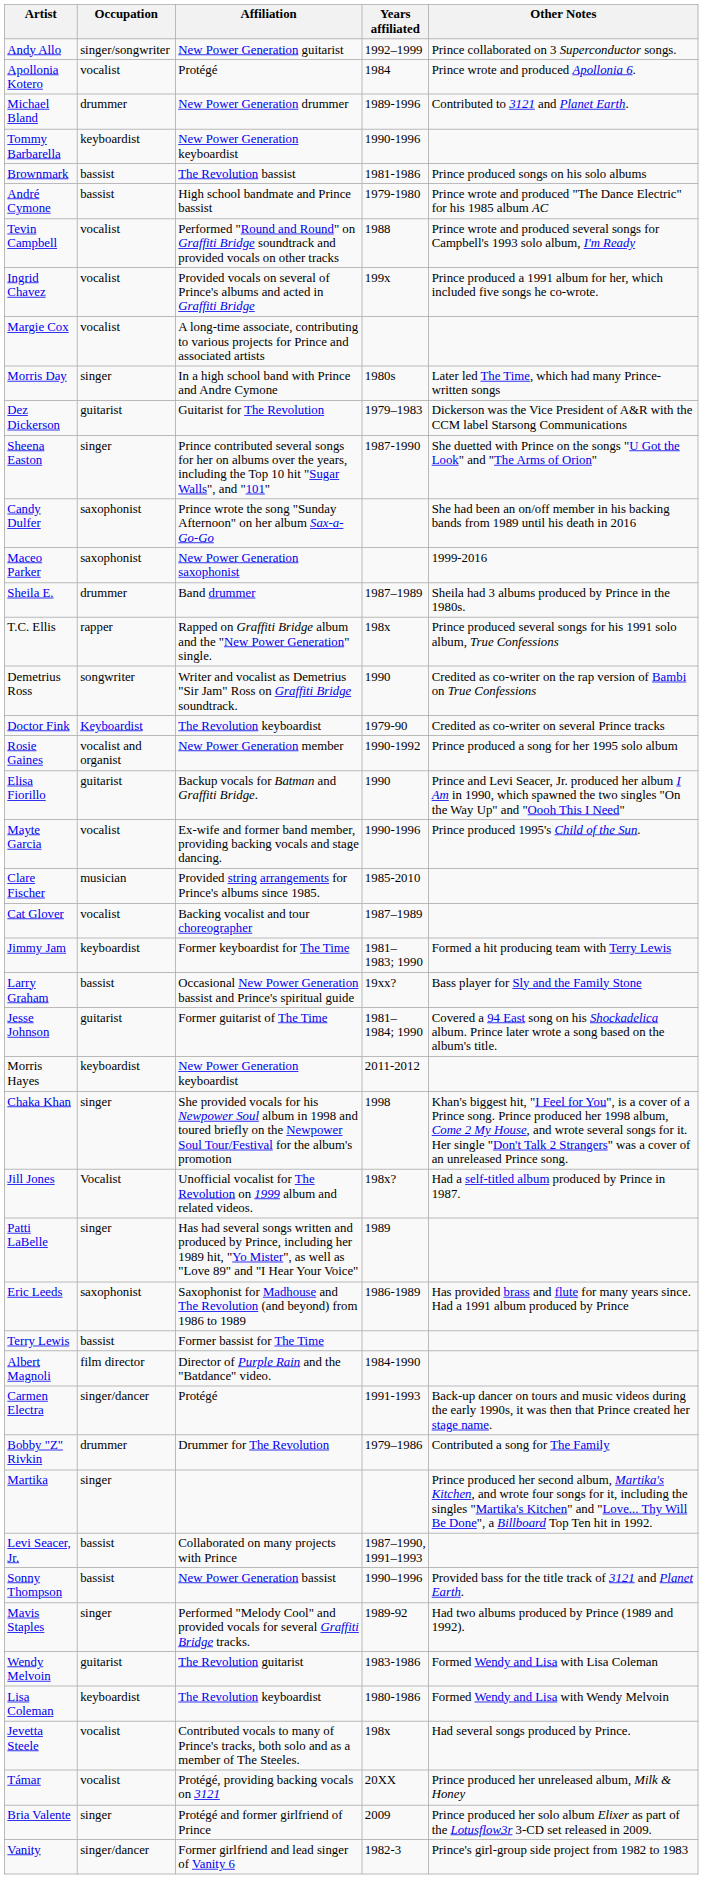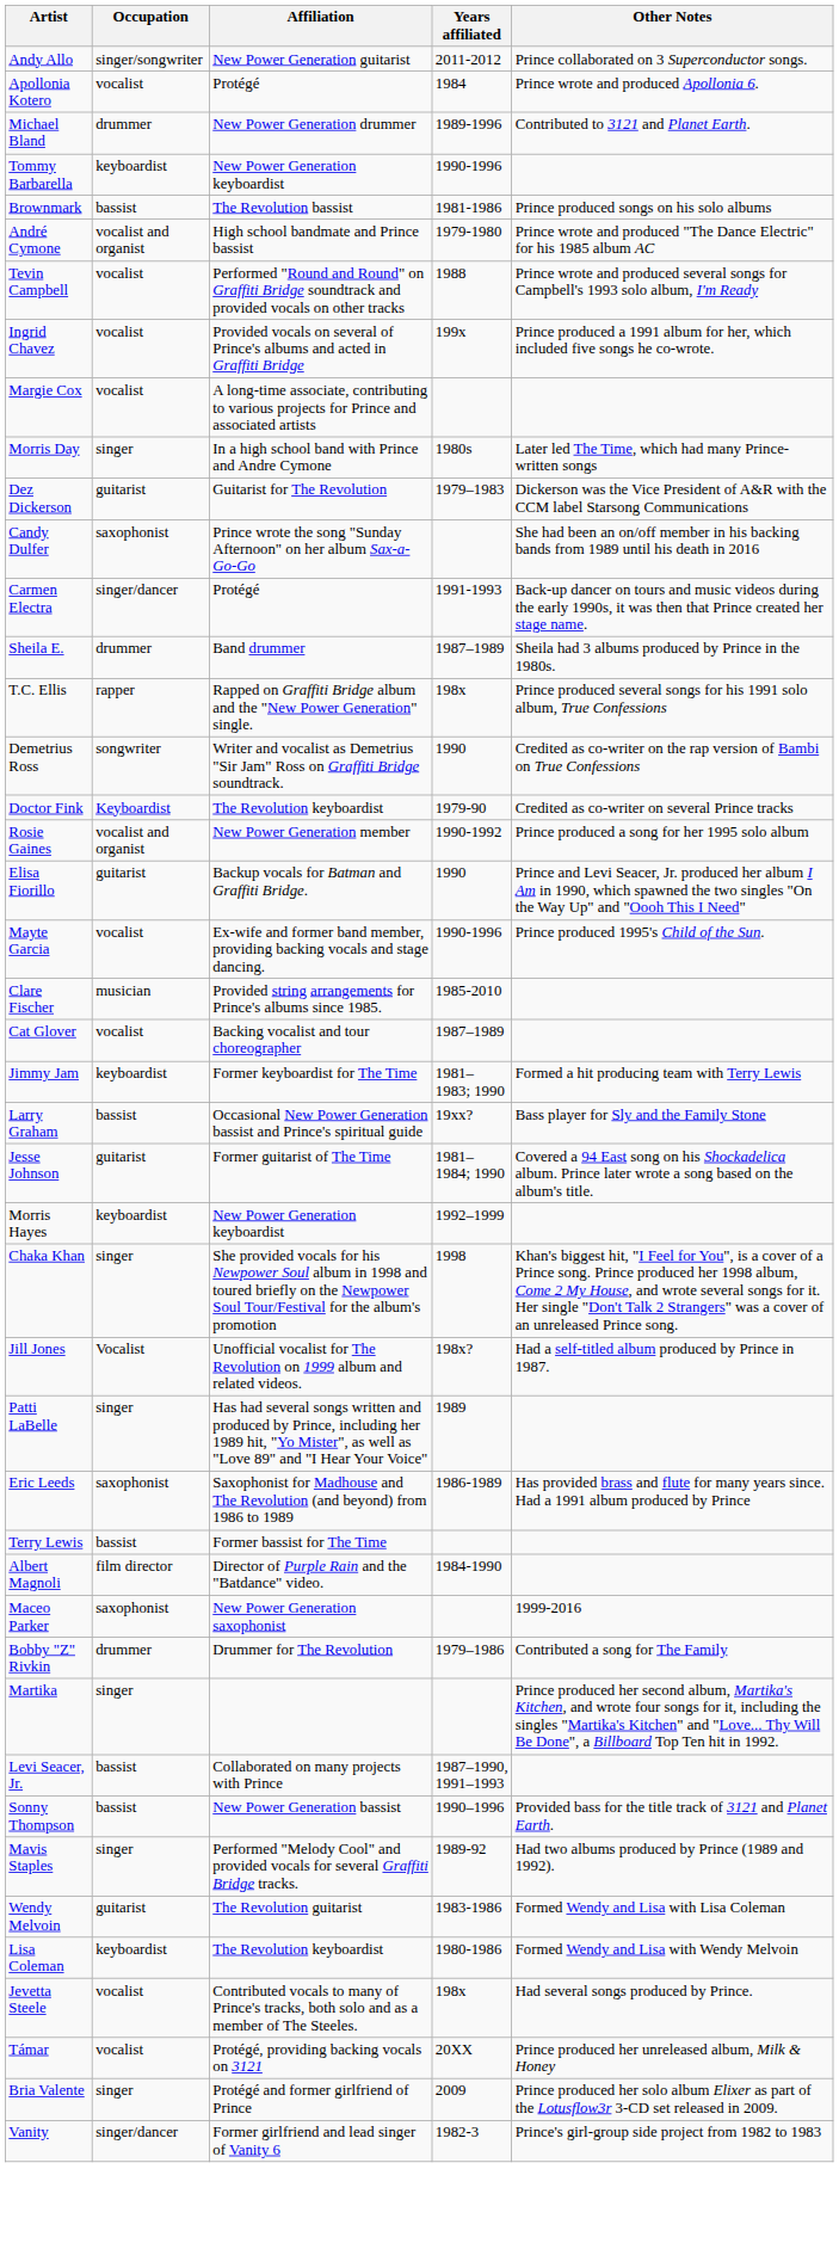 <table class="sortable wikitable bordered">
 <tr valign="top">
 <th>Artist</th>
 <th>Occupation</th>
 <th>Affiliation</th>
 <th>Years affiliated</th>
 <th>Other Notes</th>
 </tr>
 <tr valign="top">
 <td><a href='#'>Andy Allo</a></td>
 <td>singer/songwriter</td>
 <td><a href='#'>New Power Generation</a> guitarist</td>
-<td>1992–1999</td>
+<td>2011-2012</td>
 <td>Prince collaborated on 3 <em>Superconductor</em> songs.</td>
 </tr>
 <tr valign="top">
 <td><a href='#'>Apollonia Kotero</a></td>
 <td>vocalist</td>
 <td>Protégé</td>
 <td>1984</td>
 <td>Prince wrote and produced <em><a href='#'>Apollonia 6</a></em>.</td>
 </tr>
 <tr valign="top">
 <td><a href='#'>Michael Bland</a></td>
 <td>drummer</td>
 <td><a href='#'>New Power Generation</a> drummer</td>
 <td>1989-1996</td>
 <td>Contributed to <em><a href='#'>3121</a></em> and <em><a href='#'>Planet Earth</a></em>.</td>
 </tr>
 <tr valign="top">
 <td><a href='#'>Tommy Barbarella</a></td>
 <td>keyboardist</td>
 <td><a href='#'>New Power Generation</a> keyboardist</td>
 <td>1990-1996</td>
 <td></td>
 </tr>
 <tr valign="top">
 <td><a href='#'>Brownmark</a></td>
 <td>bassist</td>
 <td><a href='#'>The Revolution</a> bassist</td>
 <td>1981-1986</td>
 <td>Prince produced songs on his solo albums</td>
 </tr>
 <tr valign="top">
 <td><a href='#'>André Cymone</a></td>
-<td>bassist</td>
+<td>vocalist and organist</td>
 <td>High school bandmate and Prince bassist</td>
 <td>1979-1980</td>
 <td>Prince wrote and produced "The Dance Electric" for his 1985 album <em>AC</em></td>
 </tr>
 <tr valign="top">
 <td><a href='#'>Tevin Campbell</a></td>
 <td>vocalist</td>
 <td>Performed "<a href='#'>Round and Round</a>" on <em><a href='#'>Graffiti Bridge</a></em> soundtrack and provided vocals on other tracks</td>
 <td>1988</td>
 <td>Prince wrote and produced several songs for Campbell's 1993 solo album, <em><a href='#'>I'm Ready</a></em></td>
 </tr>
 <tr valign="top">
 <td><a href='#'>Ingrid Chavez</a></td>
 <td>vocalist</td>
 <td>Provided vocals on several of Prince's albums and acted in <em><a href='#'>Graffiti Bridge</a></em></td>
 <td>199x</td>
 <td>Prince produced a 1991 album for her, which included five songs he co-wrote.</td>
 </tr>
 <tr valign="top">
 <td><a href='#'>Margie Cox</a></td>
 <td>vocalist</td>
 <td>A long-time associate, contributing to various projects for Prince and associated artists</td>
 <td></td>
 <td></td>
 </tr>
 <tr valign="top">
 <td><a href='#'>Morris Day</a></td>
 <td>singer</td>
 <td>In a high school band with Prince and Andre Cymone</td>
 <td>1980s</td>
 <td>Later led <a href='#'>The Time</a>, which had many Prince-written songs</td>
 </tr>
 <tr valign="top">
 <td><a href='#'>Dez Dickerson</a></td>
 <td>guitarist</td>
 <td>Guitarist for <a href='#'>The Revolution</a></td>
 <td>1979–1983</td>
 <td>Dickerson was the Vice President of A&R with the CCM label Starsong Communications</td>
 </tr>
 <tr valign="top">
-<td><a href='#'>Sheena Easton</a></td>
-<td>singer</td>
-<td>Prince contributed several songs for her on albums over the years, including the Top 10 hit "<a href='#'>Sugar Walls</a>", and "<a href='#'>101</a>"</td>
-<td>1987-1990</td>
-<td>She duetted with Prince on the songs "<a href='#'>U Got the Look</a>" and "<a href='#'>The Arms of Orion</a>"</td>
-</tr>
-<tr valign="top">
 <td><a href='#'>Candy Dulfer</a></td>
 <td>saxophonist</td>
 <td>Prince wrote the song "Sunday Afternoon" on her album <em><a href='#'>Sax-a-Go-Go</a></em></td>
 <td></td>
 <td>She had been an on/off member in his backing bands from 1989 until his death in 2016</td>
 </tr>
 <tr valign="top">
-<td><a href='#'>Maceo Parker</a></td>
-<td>saxophonist</td>
-<td><a href='#'>New Power Generation</a> <a href='#'>saxophonist</a></td>
-<td></td>
-<td>1999-2016</td>
+<td><a href='#'>Carmen Electra</a></td>
+<td>singer/dancer</td>
+<td>Protégé</td>
+<td>1991-1993</td>
+<td>Back-up dancer on tours and music videos during the early 1990s, it was then that Prince created her <a href='#'>stage name</a>.</td>
 </tr>
 <tr valign="top">
 <td><a href='#'>Sheila E.</a></td>
 <td>drummer</td>
 <td>Band <a href='#'>drummer</a></td>
 <td>1987–1989</td>
 <td>Sheila had 3 albums produced by Prince in the 1980s.</td>
 </tr>
 <tr valign="top">
 <td>T.C. Ellis</td>
 <td>rapper</td>
 <td>Rapped on <em>Graffiti Bridge</em> album and the "<a href='#'>New Power Generation</a>" single.</td>
 <td>198x</td>
 <td>Prince produced several songs for his 1991 solo album, <em>True Confessions</em></td>
 </tr>
 <tr valign="top">
 <td>Demetrius Ross</td>
 <td>songwriter</td>
 <td>Writer and vocalist as Demetrius "Sir Jam" Ross on <em><a href='#'>Graffiti Bridge</a></em> soundtrack.</td>
 <td>1990</td>
 <td>Credited as co-writer on the rap version of <a href='#'>Bambi</a> on <em>True Confessions</em></td>
 </tr>
 <tr valign="top">
 <td><a href='#'>Doctor Fink</a></td>
 <td><a href='#'>Keyboardist</a></td>
 <td><a href='#'>The Revolution</a> keyboardist</td>
 <td>1979-90</td>
 <td>Credited as co-writer on several Prince tracks</td>
 </tr>
 <tr valign="top">
 <td><a href='#'>Rosie Gaines</a></td>
 <td>vocalist and organist</td>
 <td><a href='#'>New Power Generation</a> member</td>
 <td>1990-1992</td>
 <td>Prince produced a song for her 1995 solo album</td>
 </tr>
 <tr valign="top">
 <td><a href='#'>Elisa Fiorillo</a></td>
 <td>guitarist</td>
 <td>Backup vocals for <em>Batman</em> and <em>Graffiti Bridge</em>.</td>
 <td>1990</td>
 <td>Prince and Levi Seacer, Jr. produced her album <em><a href='#'>I Am</a></em> in 1990, which spawned the two singles "On the Way Up" and "<a href='#'>Oooh This I Need</a>"</td>
 </tr>
 <tr valign="top">
 <td><a href='#'>Mayte Garcia</a></td>
 <td>vocalist</td>
 <td>Ex-wife and former band member, providing backing vocals and stage dancing.</td>
 <td>1990-1996</td>
 <td>Prince produced 1995's <em><a href='#'>Child of the Sun</a></em>.</td>
 </tr>
 <tr valign="top">
 <td><a href='#'>Clare Fischer</a></td>
 <td>musician</td>
 <td>Provided <a href='#'>string</a> <a href='#'>arrangements</a> for Prince's albums since 1985.</td>
 <td>1985-2010</td>
 <td></td>
 </tr>
 <tr valign="top">
 <td><a href='#'>Cat Glover</a></td>
 <td>vocalist</td>
 <td>Backing vocalist and tour <a href='#'>choreographer</a></td>
 <td>1987–1989</td>
 <td></td>
 </tr>
 <tr valign="top">
 <td><a href='#'>Jimmy Jam</a></td>
 <td>keyboardist</td>
 <td>Former keyboardist for <a href='#'>The Time</a></td>
 <td>1981–1983; 1990</td>
 <td>Formed a hit producing team with <a href='#'>Terry Lewis</a></td>
 </tr>
 <tr valign="top">
 <td><a href='#'>Larry Graham</a></td>
 <td>bassist</td>
 <td>Occasional <a href='#'>New Power Generation</a> bassist and Prince's spiritual guide</td>
 <td>19xx?</td>
 <td>Bass player for <a href='#'>Sly and the Family Stone</a></td>
 </tr>
 <tr valign="top">
 <td><a href='#'>Jesse Johnson</a></td>
 <td>guitarist</td>
 <td>Former guitarist of <a href='#'>The Time</a></td>
 <td>1981–1984; 1990</td>
 <td>Covered a <a href='#'>94 East</a> song on his <em><a href='#'>Shockadelica</a></em> album. Prince later wrote a song based on the album's title.</td>
 </tr>
 <tr valign="top">
 <td>Morris Hayes</td>
 <td>keyboardist</td>
 <td><a href='#'>New Power Generation</a> keyboardist</td>
-<td>2011-2012</td>
+<td>1992–1999</td>
 <td></td>
 </tr>
 <tr valign="top">
 <td><a href='#'>Chaka Khan</a></td>
 <td>singer</td>
 <td>She provided vocals for his <em><a href='#'>Newpower Soul</a></em> album in 1998 and toured briefly on the <a href='#'>Newpower Soul Tour/Festival</a> for the album's promotion</td>
 <td>1998</td>
 <td>Khan's biggest hit, "<a href='#'>I Feel for You</a>", is a cover of a Prince song. Prince produced her 1998 album, <em><a href='#'>Come 2 My House</a></em>, and wrote several songs for it. Her single "<a href='#'>Don't Talk 2 Strangers</a>" was a cover of an unreleased Prince song.</td>
 </tr>
 <tr valign="top">
 <td><a href='#'>Jill Jones</a></td>
 <td>Vocalist</td>
 <td>Unofficial vocalist for <a href='#'>The Revolution</a> on <em><a href='#'>1999</a></em> album and related videos.</td>
 <td>198x?</td>
 <td>Had a <a href='#'>self-titled album</a> produced by Prince in 1987.</td>
 </tr>
 <tr valign="top">
 <td><a href='#'>Patti LaBelle</a></td>
 <td>singer</td>
 <td>Has had several songs written and produced by Prince, including her 1989 hit, "<a href='#'>Yo Mister</a>", as well as "Love 89" and "I Hear Your Voice"</td>
 <td>1989</td>
 <td></td>
 </tr>
 <tr valign="top">
 <td><a href='#'>Eric Leeds</a></td>
 <td>saxophonist</td>
 <td>Saxophonist for <a href='#'>Madhouse</a> and <a href='#'>The Revolution</a> (and beyond) from 1986 to 1989</td>
 <td>1986-1989</td>
 <td>Has provided <a href='#'>brass</a> and <a href='#'>flute</a> for many years since. Had a 1991 album produced by Prince</td>
 </tr>
 <tr valign="top">
 <td><a href='#'>Terry Lewis</a></td>
 <td>bassist</td>
 <td>Former bassist for <a href='#'>The Time</a></td>
 <td></td>
 <td></td>
 </tr>
 <tr valign="top">
 <td><a href='#'>Albert Magnoli</a></td>
 <td>film director</td>
 <td>Director of <em><a href='#'>Purple Rain</a></em> and the "Batdance" video.</td>
 <td>1984-1990</td>
 <td></td>
 </tr>
 <tr valign="top">
-<td><a href='#'>Carmen Electra</a></td>
-<td>singer/dancer</td>
-<td>Protégé</td>
-<td>1991-1993</td>
-<td>Back-up dancer on tours and music videos during the early 1990s, it was then that Prince created her <a href='#'>stage name</a>.</td>
+<td><a href='#'>Maceo Parker</a></td>
+<td>saxophonist</td>
+<td><a href='#'>New Power Generation</a> <a href='#'>saxophonist</a></td>
+<td></td>
+<td>1999-2016</td>
 </tr>
 <tr valign="top">
 <td><a href='#'>Bobby "Z" Rivkin</a></td>
 <td>drummer</td>
 <td>Drummer for <a href='#'>The Revolution</a></td>
 <td>1979–1986</td>
 <td>Contributed a song for <a href='#'>The Family</a></td>
 </tr>
 <tr valign="top">
 <td><a href='#'>Martika</a></td>
 <td>singer</td>
 <td></td>
 <td></td>
 <td>Prince produced her second album, <em><a href='#'>Martika's Kitchen</a></em>, and wrote four songs for it, including the singles "<a href='#'>Martika's Kitchen</a>" and "<a href='#'>Love... Thy Will Be Done</a>", a <em><a href='#'>Billboard</a></em> Top Ten hit in 1992.</td>
 </tr>
 <tr valign="top">
 <td><a href='#'>Levi Seacer, Jr.</a></td>
 <td>bassist</td>
 <td>Collaborated on many projects with Prince</td>
 <td>1987–1990, 1991–1993</td>
 <td></td>
 </tr>
 <tr valign="top">
 <td><a href='#'>Sonny Thompson</a></td>
 <td>bassist</td>
 <td><a href='#'>New Power Generation</a> bassist</td>
 <td>1990–1996</td>
 <td>Provided bass for the title track of <em><a href='#'>3121</a></em> and <em><a href='#'>Planet Earth</a></em>.</td>
 </tr>
 <tr valign="top">
 <td><a href='#'>Mavis Staples</a></td>
 <td>singer</td>
 <td>Performed "Melody Cool" and provided vocals for several <em><a href='#'>Graffiti Bridge</a></em> tracks.</td>
 <td>1989-92</td>
 <td>Had two albums produced by Prince (1989 and 1992).</td>
 </tr>
 <tr valign="top">
 <td><a href='#'>Wendy Melvoin</a></td>
 <td>guitarist</td>
 <td><a href='#'>The Revolution</a> guitarist</td>
 <td>1983-1986</td>
 <td>Formed <a href='#'>Wendy and Lisa</a> with Lisa Coleman</td>
 </tr>
 <tr valign="top">
 <td><a href='#'>Lisa Coleman</a></td>
 <td>keyboardist</td>
 <td><a href='#'>The Revolution</a> keyboardist</td>
 <td>1980-1986</td>
 <td>Formed <a href='#'>Wendy and Lisa</a> with Wendy Melvoin</td>
 </tr>
 <tr valign="top">
 <td><a href='#'>Jevetta Steele</a></td>
 <td>vocalist</td>
 <td>Contributed vocals to many of Prince's tracks, both solo and as a member of The Steeles.</td>
 <td>198x</td>
 <td>Had several songs produced by Prince.</td>
 </tr>
 <tr valign="top">
 <td><a href='#'>Támar</a></td>
 <td>vocalist</td>
 <td>Protégé, providing backing vocals on <em><a href='#'>3121</a></em></td>
 <td>20XX</td>
 <td>Prince produced her unreleased album, <em>Milk & Honey</em></td>
 </tr>
 <tr valign="top">
 <td><a href='#'>Bria Valente</a></td>
 <td>singer</td>
 <td>Protégé and former girlfriend of Prince</td>
 <td>2009</td>
 <td>Prince produced her solo album <em>Elixer</em> as part of the <em><a href='#'>Lotusflow3r</a></em> 3-CD set released in 2009.</td>
 </tr>
 <tr valign="top">
 <td><a href='#'>Vanity</a></td>
 <td>singer/dancer</td>
 <td>Former girlfriend and lead singer of <a href='#'>Vanity 6</a></td>
 <td>1982-3</td>
 <td>Prince's girl-group side project from 1982 to 1983</td>
 </tr>
 </table>
